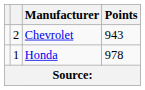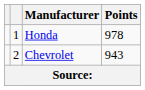 <table class="wikitable" style="font-size: 95%;">
 <tr>
 <th scope="col"></th>
 <th scope="col"></th>
 <th scope="col">Manufacturer</th>
 <th scope="col">Points</th>
 </tr>
 <tr>
 <td align="left"></td>
+<td align="center">1</td>
+<td><a href='#'>Honda</a></td>
+<td>978</td>
+</tr>
+<tr>
+<td align="left"></td>
 <td align="center">2</td>
 <td><a href='#'>Chevrolet</a></td>
 <td>943</td>
 </tr>
 <tr>
-<td align="left"></td>
-<td align="center">1</td>
-<td><a href='#'>Honda</a></td>
-<td>978</td>
-</tr>
-<tr>
 <th colspan=4>Source:</th>
 </tr>
 </table>
